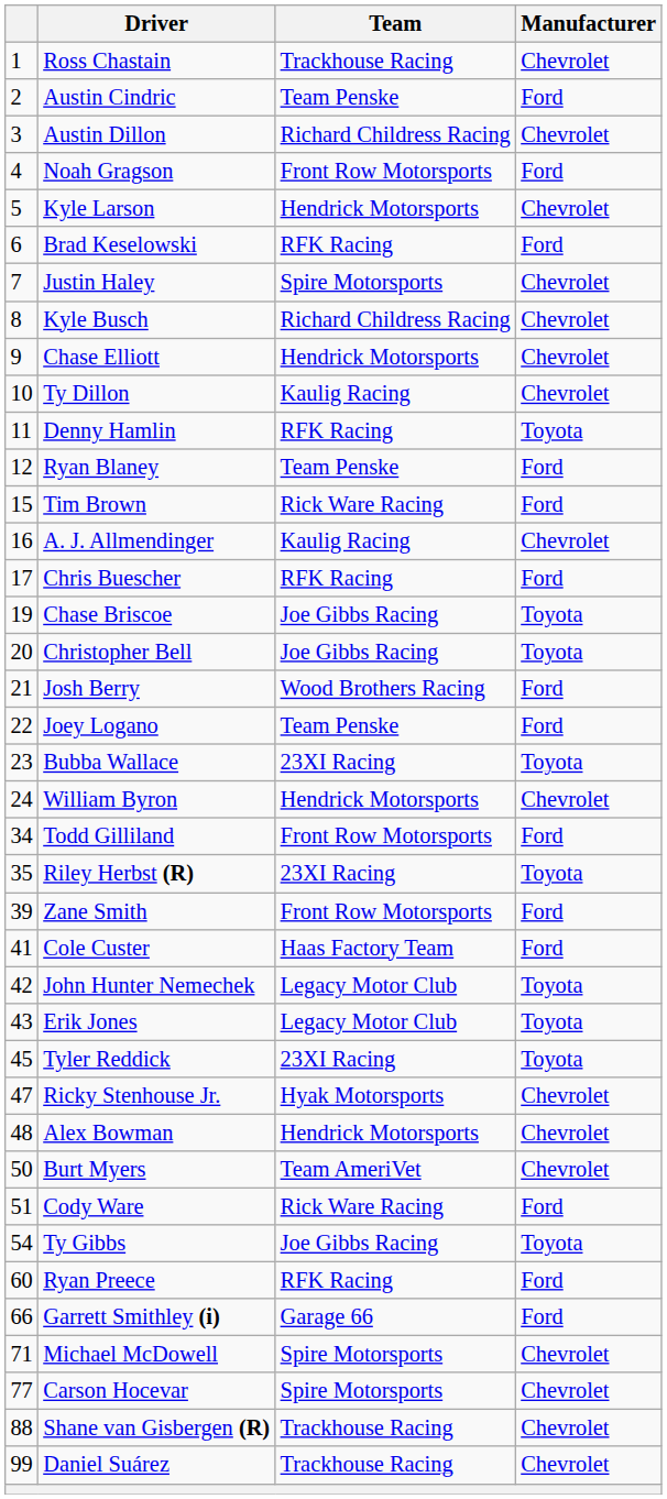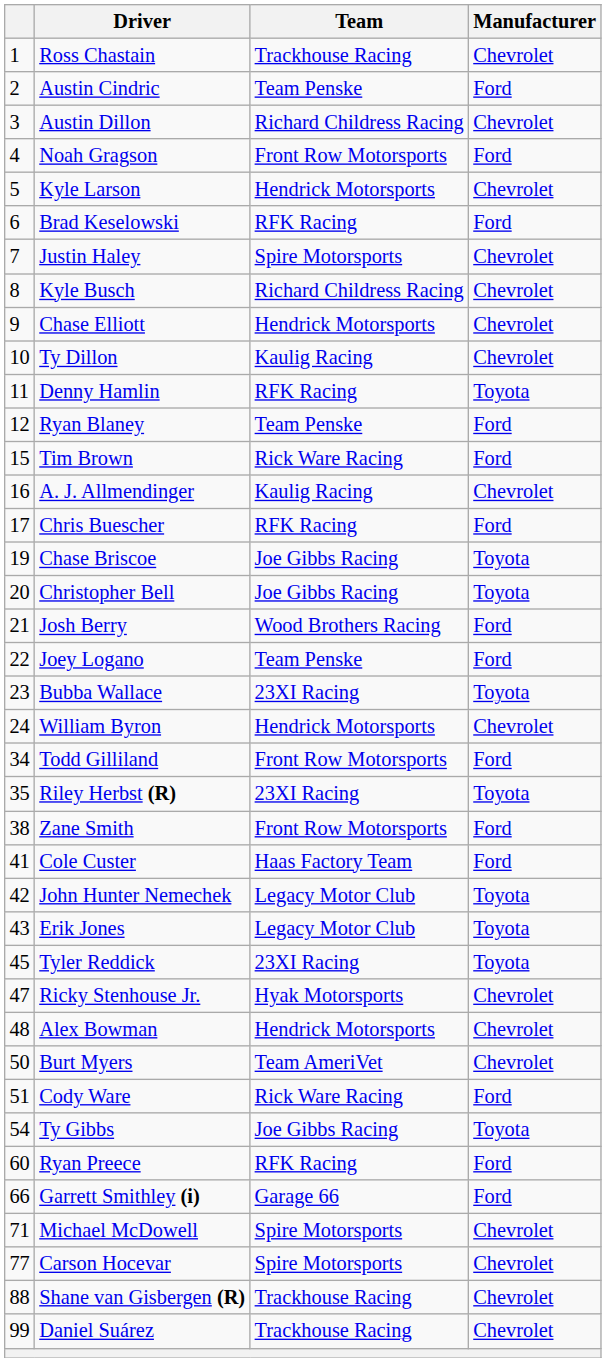 <table class="wikitable" style="font-size:95%">
 <tr>
 <th></th>
 <th>Driver</th>
 <th>Team</th>
 <th>Manufacturer</th>
 </tr>
 <tr>
 <td>1</td>
 <td><a href='#'>Ross Chastain</a></td>
 <td><a href='#'>Trackhouse Racing</a></td>
 <td><a href='#'>Chevrolet</a></td>
 </tr>
 <tr>
 <td>2</td>
 <td><a href='#'>Austin Cindric</a></td>
 <td><a href='#'>Team Penske</a></td>
 <td><a href='#'>Ford</a></td>
 </tr>
 <tr>
 <td>3</td>
 <td><a href='#'>Austin Dillon</a></td>
 <td><a href='#'>Richard Childress Racing</a></td>
 <td><a href='#'>Chevrolet</a></td>
 </tr>
 <tr>
 <td>4</td>
 <td><a href='#'>Noah Gragson</a></td>
 <td><a href='#'>Front Row Motorsports</a></td>
 <td><a href='#'>Ford</a></td>
 </tr>
 <tr>
 <td>5</td>
 <td><a href='#'>Kyle Larson</a></td>
 <td><a href='#'>Hendrick Motorsports</a></td>
 <td><a href='#'>Chevrolet</a></td>
 </tr>
 <tr>
 <td>6</td>
 <td><a href='#'>Brad Keselowski</a></td>
 <td><a href='#'>RFK Racing</a></td>
 <td><a href='#'>Ford</a></td>
 </tr>
 <tr>
 <td>7</td>
 <td><a href='#'>Justin Haley</a></td>
 <td><a href='#'>Spire Motorsports</a></td>
 <td><a href='#'>Chevrolet</a></td>
 </tr>
 <tr>
 <td>8</td>
 <td><a href='#'>Kyle Busch</a></td>
 <td><a href='#'>Richard Childress Racing</a></td>
 <td><a href='#'>Chevrolet</a></td>
 </tr>
 <tr>
 <td>9</td>
 <td><a href='#'>Chase Elliott</a></td>
 <td><a href='#'>Hendrick Motorsports</a></td>
 <td><a href='#'>Chevrolet</a></td>
 </tr>
 <tr>
 <td>10</td>
 <td><a href='#'>Ty Dillon</a></td>
 <td><a href='#'>Kaulig Racing</a></td>
 <td><a href='#'>Chevrolet</a></td>
 </tr>
 <tr>
 <td>11</td>
 <td><a href='#'>Denny Hamlin</a></td>
 <td><a href='#'>RFK Racing</a></td>
 <td><a href='#'>Toyota</a></td>
 </tr>
 <tr>
 <td>12</td>
 <td><a href='#'>Ryan Blaney</a></td>
 <td><a href='#'>Team Penske</a></td>
 <td><a href='#'>Ford</a></td>
 </tr>
 <tr>
 <td>15</td>
 <td><a href='#'>Tim Brown</a></td>
 <td><a href='#'>Rick Ware Racing</a></td>
 <td><a href='#'>Ford</a></td>
 </tr>
 <tr>
 <td>16</td>
 <td><a href='#'>A. J. Allmendinger</a></td>
 <td><a href='#'>Kaulig Racing</a></td>
 <td><a href='#'>Chevrolet</a></td>
 </tr>
 <tr>
 <td>17</td>
 <td><a href='#'>Chris Buescher</a></td>
 <td><a href='#'>RFK Racing</a></td>
 <td><a href='#'>Ford</a></td>
 </tr>
 <tr>
 <td>19</td>
 <td><a href='#'>Chase Briscoe</a></td>
 <td><a href='#'>Joe Gibbs Racing</a></td>
 <td><a href='#'>Toyota</a></td>
 </tr>
 <tr>
 <td>20</td>
 <td><a href='#'>Christopher Bell</a></td>
 <td><a href='#'>Joe Gibbs Racing</a></td>
 <td><a href='#'>Toyota</a></td>
 </tr>
 <tr>
 <td>21</td>
 <td><a href='#'>Josh Berry</a></td>
 <td><a href='#'>Wood Brothers Racing</a></td>
 <td><a href='#'>Ford</a></td>
 </tr>
 <tr>
 <td>22</td>
 <td><a href='#'>Joey Logano</a></td>
 <td><a href='#'>Team Penske</a></td>
 <td><a href='#'>Ford</a></td>
 </tr>
 <tr>
 <td>23</td>
 <td><a href='#'>Bubba Wallace</a></td>
 <td><a href='#'>23XI Racing</a></td>
 <td><a href='#'>Toyota</a></td>
 </tr>
 <tr>
 <td>24</td>
 <td><a href='#'>William Byron</a></td>
 <td><a href='#'>Hendrick Motorsports</a></td>
 <td><a href='#'>Chevrolet</a></td>
 </tr>
 <tr>
 <td>34</td>
 <td><a href='#'>Todd Gilliland</a></td>
 <td><a href='#'>Front Row Motorsports</a></td>
 <td><a href='#'>Ford</a></td>
 </tr>
 <tr>
 <td>35</td>
 <td><a href='#'>Riley Herbst</a> <strong>(R)</strong></td>
 <td><a href='#'>23XI Racing</a></td>
 <td><a href='#'>Toyota</a></td>
 </tr>
 <tr>
-<td>39</td>
+<td>38</td>
 <td><a href='#'>Zane Smith</a></td>
 <td><a href='#'>Front Row Motorsports</a></td>
 <td><a href='#'>Ford</a></td>
 </tr>
 <tr>
 <td>41</td>
 <td><a href='#'>Cole Custer</a></td>
 <td><a href='#'>Haas Factory Team</a></td>
 <td><a href='#'>Ford</a></td>
 </tr>
 <tr>
 <td>42</td>
 <td><a href='#'>John Hunter Nemechek</a></td>
 <td><a href='#'>Legacy Motor Club</a></td>
 <td><a href='#'>Toyota</a></td>
 </tr>
 <tr>
 <td>43</td>
 <td><a href='#'>Erik Jones</a></td>
 <td><a href='#'>Legacy Motor Club</a></td>
 <td><a href='#'>Toyota</a></td>
 </tr>
 <tr>
 <td>45</td>
 <td><a href='#'>Tyler Reddick</a></td>
 <td><a href='#'>23XI Racing</a></td>
 <td><a href='#'>Toyota</a></td>
 </tr>
 <tr>
 <td>47</td>
 <td><a href='#'>Ricky Stenhouse Jr.</a></td>
 <td><a href='#'>Hyak Motorsports</a></td>
 <td><a href='#'>Chevrolet</a></td>
 </tr>
 <tr>
 <td>48</td>
 <td><a href='#'>Alex Bowman</a></td>
 <td><a href='#'>Hendrick Motorsports</a></td>
 <td><a href='#'>Chevrolet</a></td>
 </tr>
 <tr>
 <td>50</td>
 <td><a href='#'>Burt Myers</a></td>
 <td><a href='#'>Team AmeriVet</a></td>
 <td><a href='#'>Chevrolet</a></td>
 </tr>
 <tr>
 <td>51</td>
 <td><a href='#'>Cody Ware</a></td>
 <td><a href='#'>Rick Ware Racing</a></td>
 <td><a href='#'>Ford</a></td>
 </tr>
 <tr>
 <td>54</td>
 <td><a href='#'>Ty Gibbs</a></td>
 <td><a href='#'>Joe Gibbs Racing</a></td>
 <td><a href='#'>Toyota</a></td>
 </tr>
 <tr>
 <td>60</td>
 <td><a href='#'>Ryan Preece</a></td>
 <td><a href='#'>RFK Racing</a></td>
 <td><a href='#'>Ford</a></td>
 </tr>
 <tr>
 <td>66</td>
 <td><a href='#'>Garrett Smithley</a> <strong>(i)</strong></td>
 <td><a href='#'>Garage 66</a></td>
 <td><a href='#'>Ford</a></td>
 </tr>
 <tr>
 <td>71</td>
 <td><a href='#'>Michael McDowell</a></td>
 <td><a href='#'>Spire Motorsports</a></td>
 <td><a href='#'>Chevrolet</a></td>
 </tr>
 <tr>
 <td>77</td>
 <td><a href='#'>Carson Hocevar</a></td>
 <td><a href='#'>Spire Motorsports</a></td>
 <td><a href='#'>Chevrolet</a></td>
 </tr>
 <tr>
 <td>88</td>
 <td><a href='#'>Shane van Gisbergen</a> <strong>(R)</strong></td>
 <td><a href='#'>Trackhouse Racing</a></td>
 <td><a href='#'>Chevrolet</a></td>
 </tr>
 <tr>
 <td>99</td>
 <td><a href='#'>Daniel Suárez</a></td>
 <td><a href='#'>Trackhouse Racing</a></td>
 <td><a href='#'>Chevrolet</a></td>
 </tr>
 <tr>
 <th colspan="4"></th>
 </tr>
 </table>
